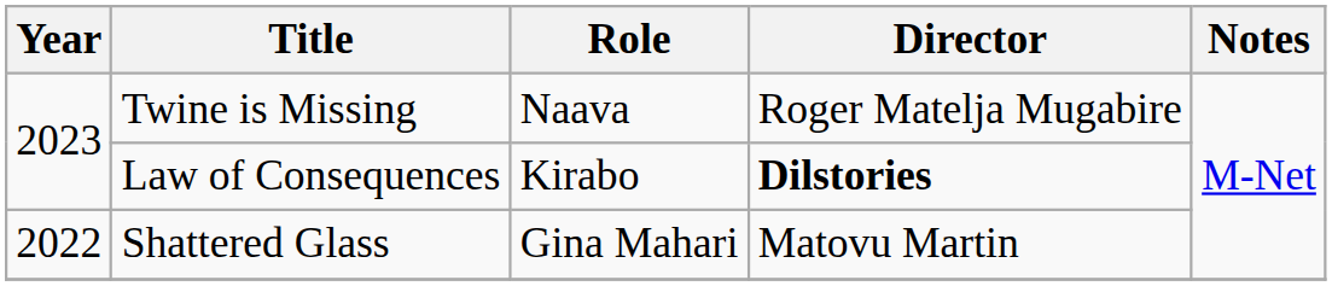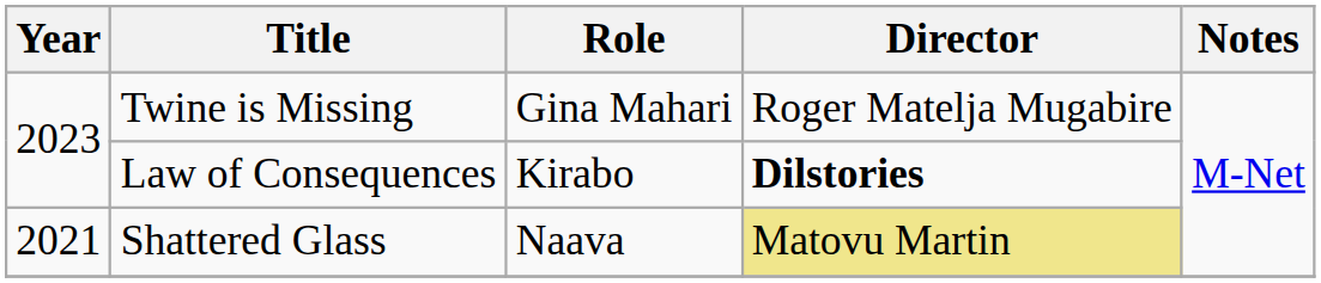 <table class="wikitable">
 <tr>
 <th>Year</th>
 <th>Title</th>
 <th>Role</th>
 <th>Director</th>
 <th>Notes</th>
 </tr>
 <tr>
 <td rowspan="2">2023</td>
 <td>Twine is Missing</td>
-<td>Naava</td>
+<td>Gina Mahari</td>
 <td>Roger Matelja Mugabire</td>
 <td rowspan="3"><a href='#'>M-Net</a></td>
 </tr>
 <tr>
 <td>Law of Consequences</td>
 <td>Kirabo</td>
 <td><strong>Dilstories</strong></td>
 </tr>
 <tr>
-<td>2022</td>
+<td>2021</td>
 <td>Shattered Glass</td>
-<td>Gina Mahari</td>
-<td>Matovu Martin</td>
+<td>Naava</td>
+<td style="background: khaki;">Matovu Martin</td>
 </tr>
 <tr>
 </tr>
 </table>
